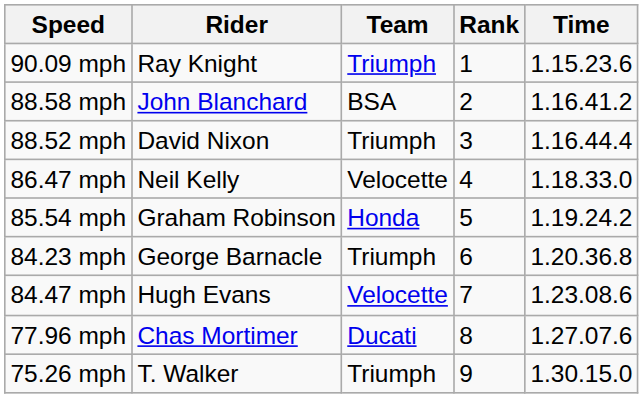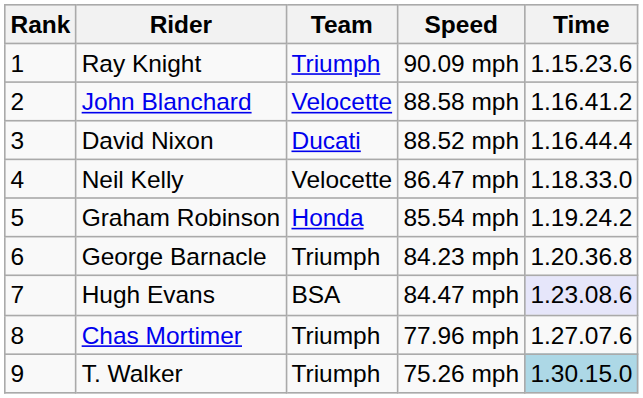 <table class="wikitable" style="font-size: 95%;">
 <tr style="background:#efefef;">
-<th>Speed</th>
+<th>Rank</th>
 <th>Rider</th>
 <th>Team</th>
-<th>Rank</th>
+<th>Speed</th>
 <th>Time</th>
 </tr>
 <tr>
-<td>90.09 mph</td>
+<td>1</td>
 <td> Ray Knight</td>
 <td><a href='#'>Triumph</a></td>
-<td>1</td>
+<td>90.09 mph</td>
 <td>1.15.23.6</td>
 </tr>
 <tr>
+<td>2</td>
+<td> <a href='#'>John Blanchard</a></td>
+<td><a href='#'>Velocette</a></td>
 <td>88.58 mph</td>
-<td> <a href='#'>John Blanchard</a></td>
-<td>BSA</td>
-<td>2</td>
 <td>1.16.41.2</td>
 </tr>
 <tr>
+<td>3</td>
+<td> David Nixon</td>
+<td><a href='#'>Ducati</a></td>
 <td>88.52 mph</td>
-<td> David Nixon</td>
-<td>Triumph</td>
-<td>3</td>
 <td>1.16.44.4</td>
 </tr>
 <tr>
-<td>86.47 mph</td>
+<td>4</td>
 <td> Neil Kelly</td>
 <td>Velocette</td>
-<td>4</td>
+<td>86.47 mph</td>
 <td>1.18.33.0</td>
 </tr>
 <tr>
-<td>85.54 mph</td>
+<td>5</td>
 <td> Graham Robinson</td>
 <td><a href='#'>Honda</a></td>
-<td>5</td>
+<td>85.54 mph</td>
 <td>1.19.24.2</td>
 </tr>
 <tr>
-<td>84.23 mph</td>
+<td>6</td>
 <td> George Barnacle</td>
 <td>Triumph</td>
-<td>6</td>
+<td>84.23 mph</td>
 <td>1.20.36.8</td>
 </tr>
 <tr>
+<td>7</td>
+<td> Hugh Evans</td>
+<td>BSA</td>
 <td>84.47 mph</td>
-<td> Hugh Evans</td>
-<td><a href='#'>Velocette</a></td>
-<td>7</td>
-<td>1.23.08.6</td>
+<td style="background: lavender;">1.23.08.6</td>
 </tr>
 <tr>
+<td>8</td>
+<td> <a href='#'>Chas Mortimer</a></td>
+<td>Triumph</td>
 <td>77.96 mph</td>
-<td> <a href='#'>Chas Mortimer</a></td>
-<td><a href='#'>Ducati</a></td>
-<td>8</td>
 <td>1.27.07.6</td>
 </tr>
 <tr>
-<td>75.26 mph</td>
+<td>9</td>
 <td> T. Walker</td>
 <td>Triumph</td>
-<td>9</td>
-<td>1.30.15.0</td>
+<td>75.26 mph</td>
+<td style="background: lightblue;">1.30.15.0</td>
 </tr>
 </table>
